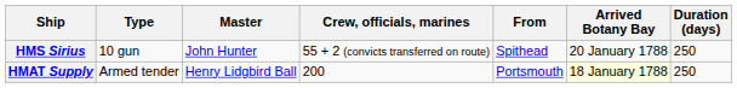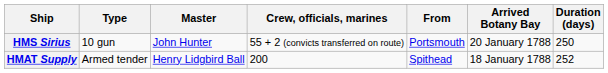 <table class="wikitable">
 <tr>
 <th scope="col">Ship</th>
 <th scope="col">Type</th>
 <th scope="col">Master</th>
 <th scope="col">Crew, officials, marines</th>
 <th scope="col">From</th>
 <th scope="col">Arrived<br>Botany Bay</th>
 <th scope="col">Duration<br>(days)</th>
 </tr>
 <tr>
 <th scope="row"><a href='#'>HMS <em>Sirius</em></a></th>
 <td>10 gun</td>
 <td><a href='#'>John Hunter</a></td>
 <td>55 + 2 <small>(convicts transferred on route)</small></td>
-<td><a href='#'>Spithead</a></td>
+<td><a href='#'>Portsmouth</a></td>
 <td>20 January 1788</td>
 <td>250</td>
 </tr>
 <tr>
 <th scope="row"><a href='#'>HMAT <em>Supply</em></a></th>
 <td>Armed tender</td>
 <td><a href='#'>Henry Lidgbird Ball</a></td>
 <td>200</td>
-<td><a href='#'>Portsmouth</a></td>
-<td style="background: lightyellow;">18 January 1788</td>
-<td>250</td>
+<td><a href='#'>Spithead</a></td>
+<td>18 January 1788</td>
+<td>252</td>
 </tr>
 </table>
